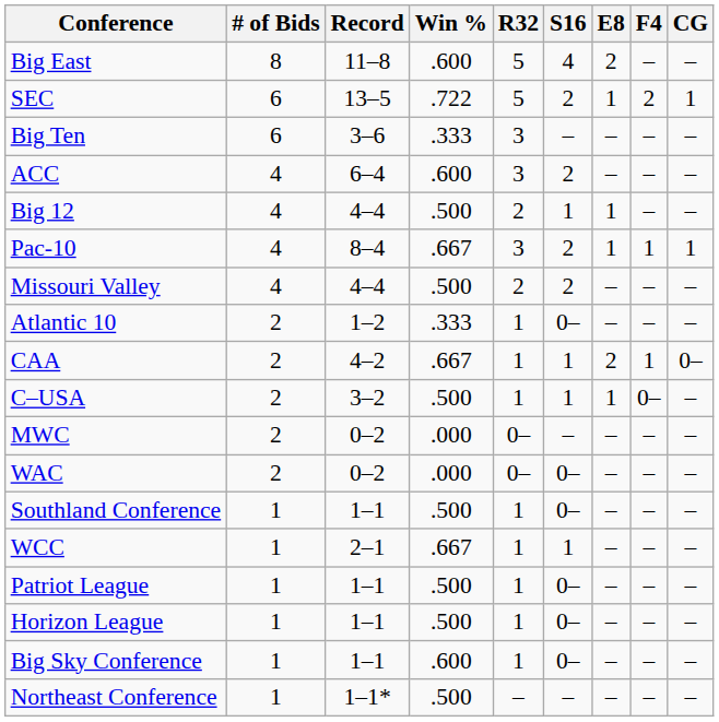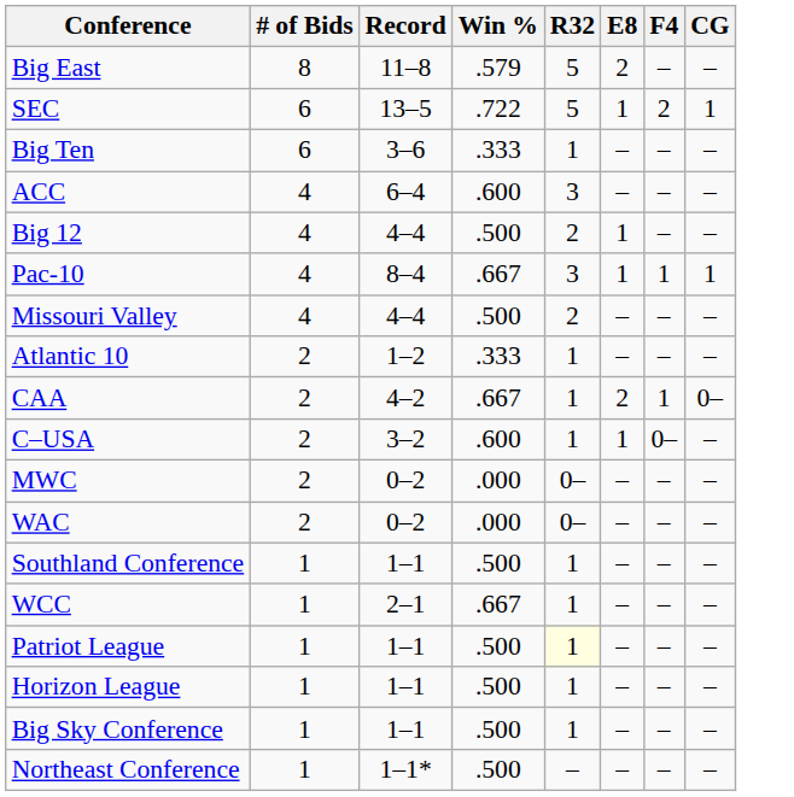 <table class="wikitable sortable">
 <tr>
 <th>Conference</th>
 <th># of Bids</th>
 <th>Record</th>
 <th>Win %</th>
 <th>R32</th>
-<th>S16</th>
 <th>E8</th>
 <th>F4</th>
 <th>CG</th>
 </tr>
 <tr style="text-align:center;">
 <td align="left"><a href='#'>Big East</a></td>
 <td>8</td>
 <td>11–8</td>
-<td>.600</td>
+<td>.579</td>
 <td>5</td>
-<td>4</td>
 <td>2</td>
 <td>–</td>
 <td>–</td>
 </tr>
 <tr style="text-align:center;">
 <td align="left"><a href='#'>SEC</a></td>
 <td>6</td>
 <td>13–5</td>
 <td>.722</td>
 <td>5</td>
-<td>2</td>
 <td>1</td>
 <td>2</td>
 <td>1</td>
 </tr>
 <tr style="text-align:center;">
 <td align="left"><a href='#'>Big Ten</a></td>
 <td>6</td>
 <td>3–6</td>
 <td>.333</td>
-<td>3</td>
-<td>–</td>
+<td>1</td>
 <td>–</td>
 <td>–</td>
 <td>–</td>
 </tr>
 <tr style="text-align:center;">
 <td align="left"><a href='#'>ACC</a></td>
 <td>4</td>
 <td>6–4</td>
 <td>.600</td>
 <td>3</td>
-<td>2</td>
 <td>–</td>
 <td>–</td>
 <td>–</td>
 </tr>
 <tr style="text-align:center;">
 <td align="left"><a href='#'>Big 12</a></td>
 <td>4</td>
 <td>4–4</td>
 <td>.500</td>
 <td>2</td>
 <td>1</td>
-<td>1</td>
 <td>–</td>
 <td>–</td>
 </tr>
 <tr style="text-align:center;">
 <td align="left"><a href='#'>Pac-10</a></td>
 <td>4</td>
 <td>8–4</td>
 <td>.667</td>
 <td>3</td>
-<td>2</td>
 <td>1</td>
 <td>1</td>
 <td>1</td>
 </tr>
 <tr style="text-align:center;">
 <td align="left"><a href='#'>Missouri Valley</a></td>
 <td>4</td>
 <td>4–4</td>
 <td>.500</td>
-<td>2</td>
 <td>2</td>
 <td>–</td>
 <td>–</td>
 <td>–</td>
 </tr>
 <tr style="text-align:center;">
 <td align="left"><a href='#'>Atlantic 10</a></td>
 <td>2</td>
 <td>1–2</td>
 <td>.333</td>
 <td>1</td>
-<td><span>0</span>–</td>
 <td>–</td>
 <td>–</td>
 <td>–</td>
 </tr>
 <tr style="text-align:center;">
 <td align="left"><a href='#'>CAA</a></td>
 <td>2</td>
 <td>4–2</td>
 <td>.667</td>
 <td>1</td>
-<td>1</td>
 <td>2</td>
 <td>1</td>
 <td><span>0</span>–</td>
 </tr>
 <tr style="text-align:center;">
 <td align="left"><a href='#'>C–USA</a></td>
 <td>2</td>
 <td>3–2</td>
-<td>.500</td>
-<td>1</td>
+<td>.600</td>
 <td>1</td>
 <td>1</td>
 <td><span>0</span>–</td>
 <td>–</td>
 </tr>
 <tr style="text-align:center;">
 <td align="left"><a href='#'>MWC</a></td>
 <td>2</td>
 <td>0–2</td>
 <td>.000</td>
 <td><span>0</span>–</td>
 <td>–</td>
 <td>–</td>
 <td>–</td>
-<td>–</td>
 </tr>
 <tr style="text-align:center;">
 <td align="left"><a href='#'>WAC</a></td>
 <td>2</td>
 <td>0–2</td>
 <td>.000</td>
-<td><span>0</span>–</td>
 <td><span>0</span>–</td>
 <td>–</td>
 <td>–</td>
 <td>–</td>
 </tr>
 <tr style="text-align:center;">
 <td align="left"><a href='#'>Southland Conference</a></td>
 <td>1</td>
 <td>1–1</td>
 <td>.500</td>
 <td>1</td>
-<td><span>0</span>–</td>
 <td>–</td>
 <td>–</td>
 <td>–</td>
 </tr>
 <tr style="text-align:center;">
 <td align="left"><a href='#'>WCC</a></td>
 <td>1</td>
 <td>2–1</td>
 <td>.667</td>
 <td>1</td>
-<td>1</td>
 <td>–</td>
 <td>–</td>
 <td>–</td>
 </tr>
 <tr style="text-align:center;">
 <td align="left"><a href='#'>Patriot League</a></td>
 <td>1</td>
 <td>1–1</td>
 <td>.500</td>
-<td>1</td>
-<td><span>0</span>–</td>
+<td style="background: lightyellow;">1</td>
 <td>–</td>
 <td>–</td>
 <td>–</td>
 </tr>
 <tr style="text-align:center;">
 <td align="left"><a href='#'>Horizon League</a></td>
 <td>1</td>
 <td>1–1</td>
 <td>.500</td>
 <td>1</td>
-<td><span>0</span>–</td>
 <td>–</td>
 <td>–</td>
 <td>–</td>
 </tr>
 <tr style="text-align:center;">
 <td align="left"><a href='#'>Big Sky Conference</a></td>
 <td>1</td>
 <td>1–1</td>
-<td>.600</td>
+<td>.500</td>
 <td>1</td>
-<td><span>0</span>–</td>
 <td>–</td>
 <td>–</td>
 <td>–</td>
 </tr>
 <tr style="text-align:center;">
 <td align="left"><a href='#'>Northeast Conference</a></td>
 <td>1</td>
 <td>1–1*</td>
 <td>.500</td>
 <td>–</td>
 <td>–</td>
 <td>–</td>
 <td>–</td>
-<td>–</td>
 </tr>
 </table>
